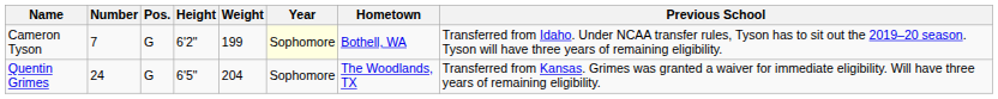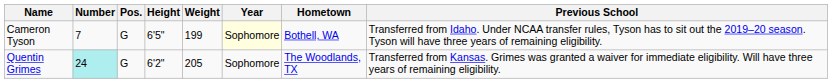 <table class="wikitable sortable" border="1">
 <tr>
 <th>Name</th>
 <th>Number</th>
 <th>Pos.</th>
 <th>Height</th>
 <th>Weight</th>
 <th>Year</th>
 <th>Hometown</th>
 <th class="unsortable">Previous School</th>
 </tr>
 <tr>
 <td>Cameron Tyson</td>
 <td>7</td>
 <td>G</td>
-<td>6'2"</td>
+<td>6'5"</td>
 <td>199</td>
 <td style="background: lightyellow;">Sophomore</td>
 <td><a href='#'>Bothell, WA</a></td>
 <td>Transferred from <a href='#'>Idaho</a>. Under NCAA transfer rules, Tyson has to sit out the <a href='#'>2019–20 season</a>. Tyson will have three years of remaining eligibility.</td>
 </tr>
 <tr>
 <td><a href='#'>Quentin Grimes</a></td>
-<td>24</td>
+<td style="background: paleturquoise;">24</td>
 <td>G</td>
-<td>6'5"</td>
-<td>204</td>
+<td>6'2"</td>
+<td>205</td>
 <td>Sophomore</td>
 <td><a href='#'>The Woodlands, TX</a></td>
 <td>Transferred from <a href='#'>Kansas</a>. Grimes was granted a waiver for immediate eligibility. Will have three years of remaining eligibility.</td>
 </tr>
 </table>
